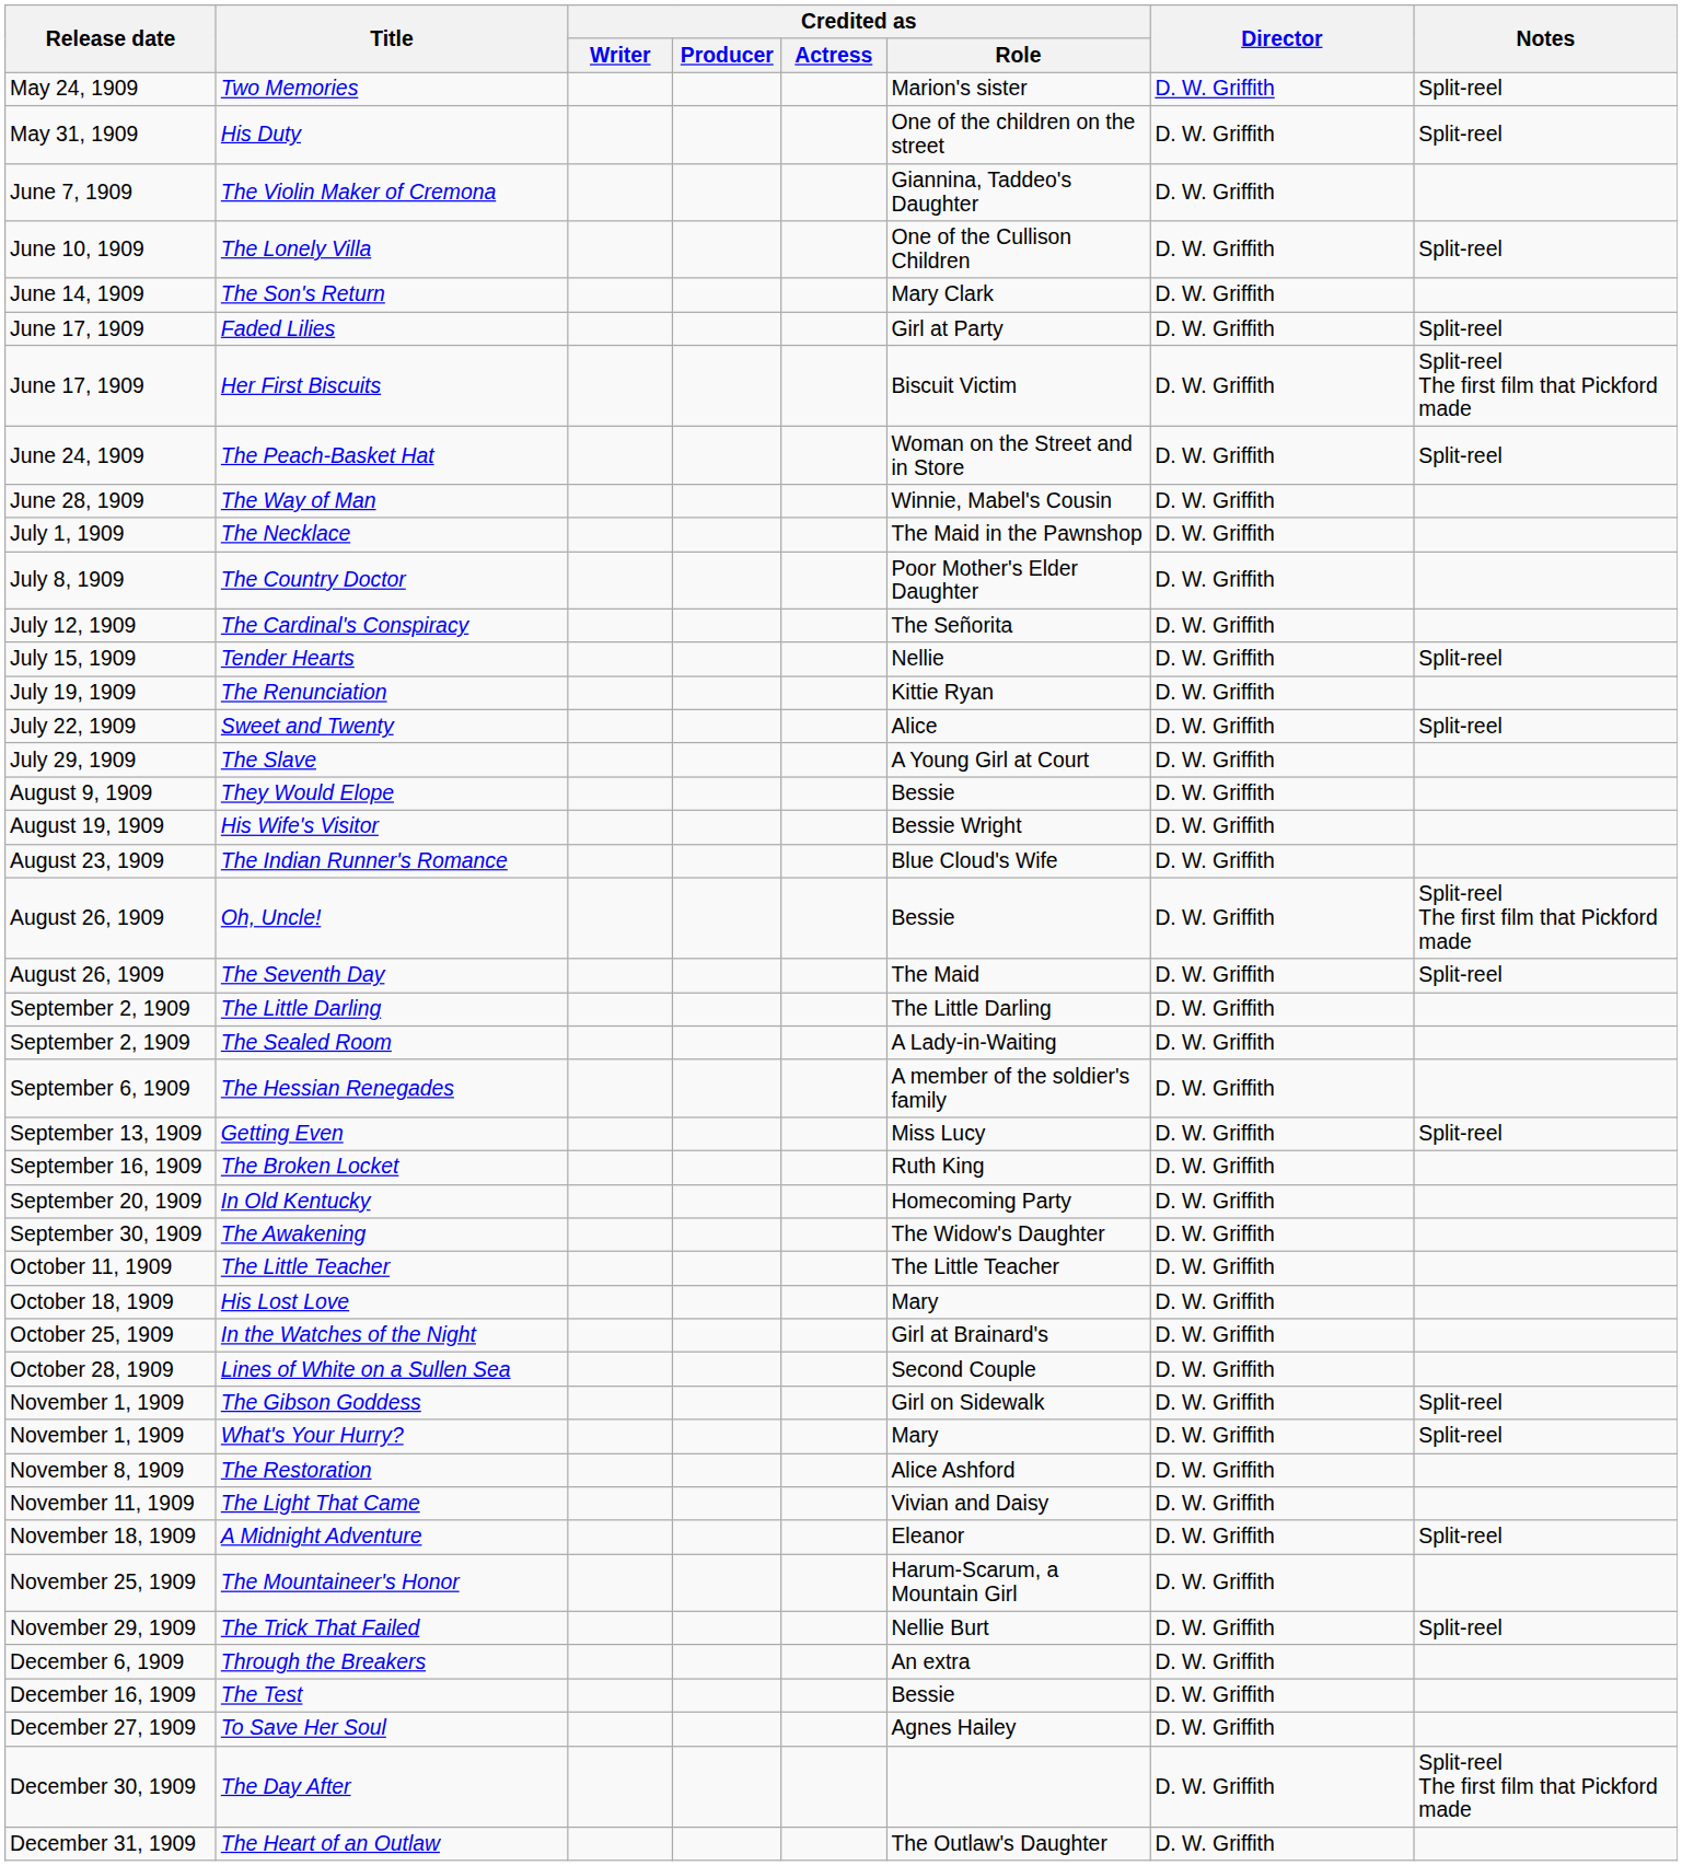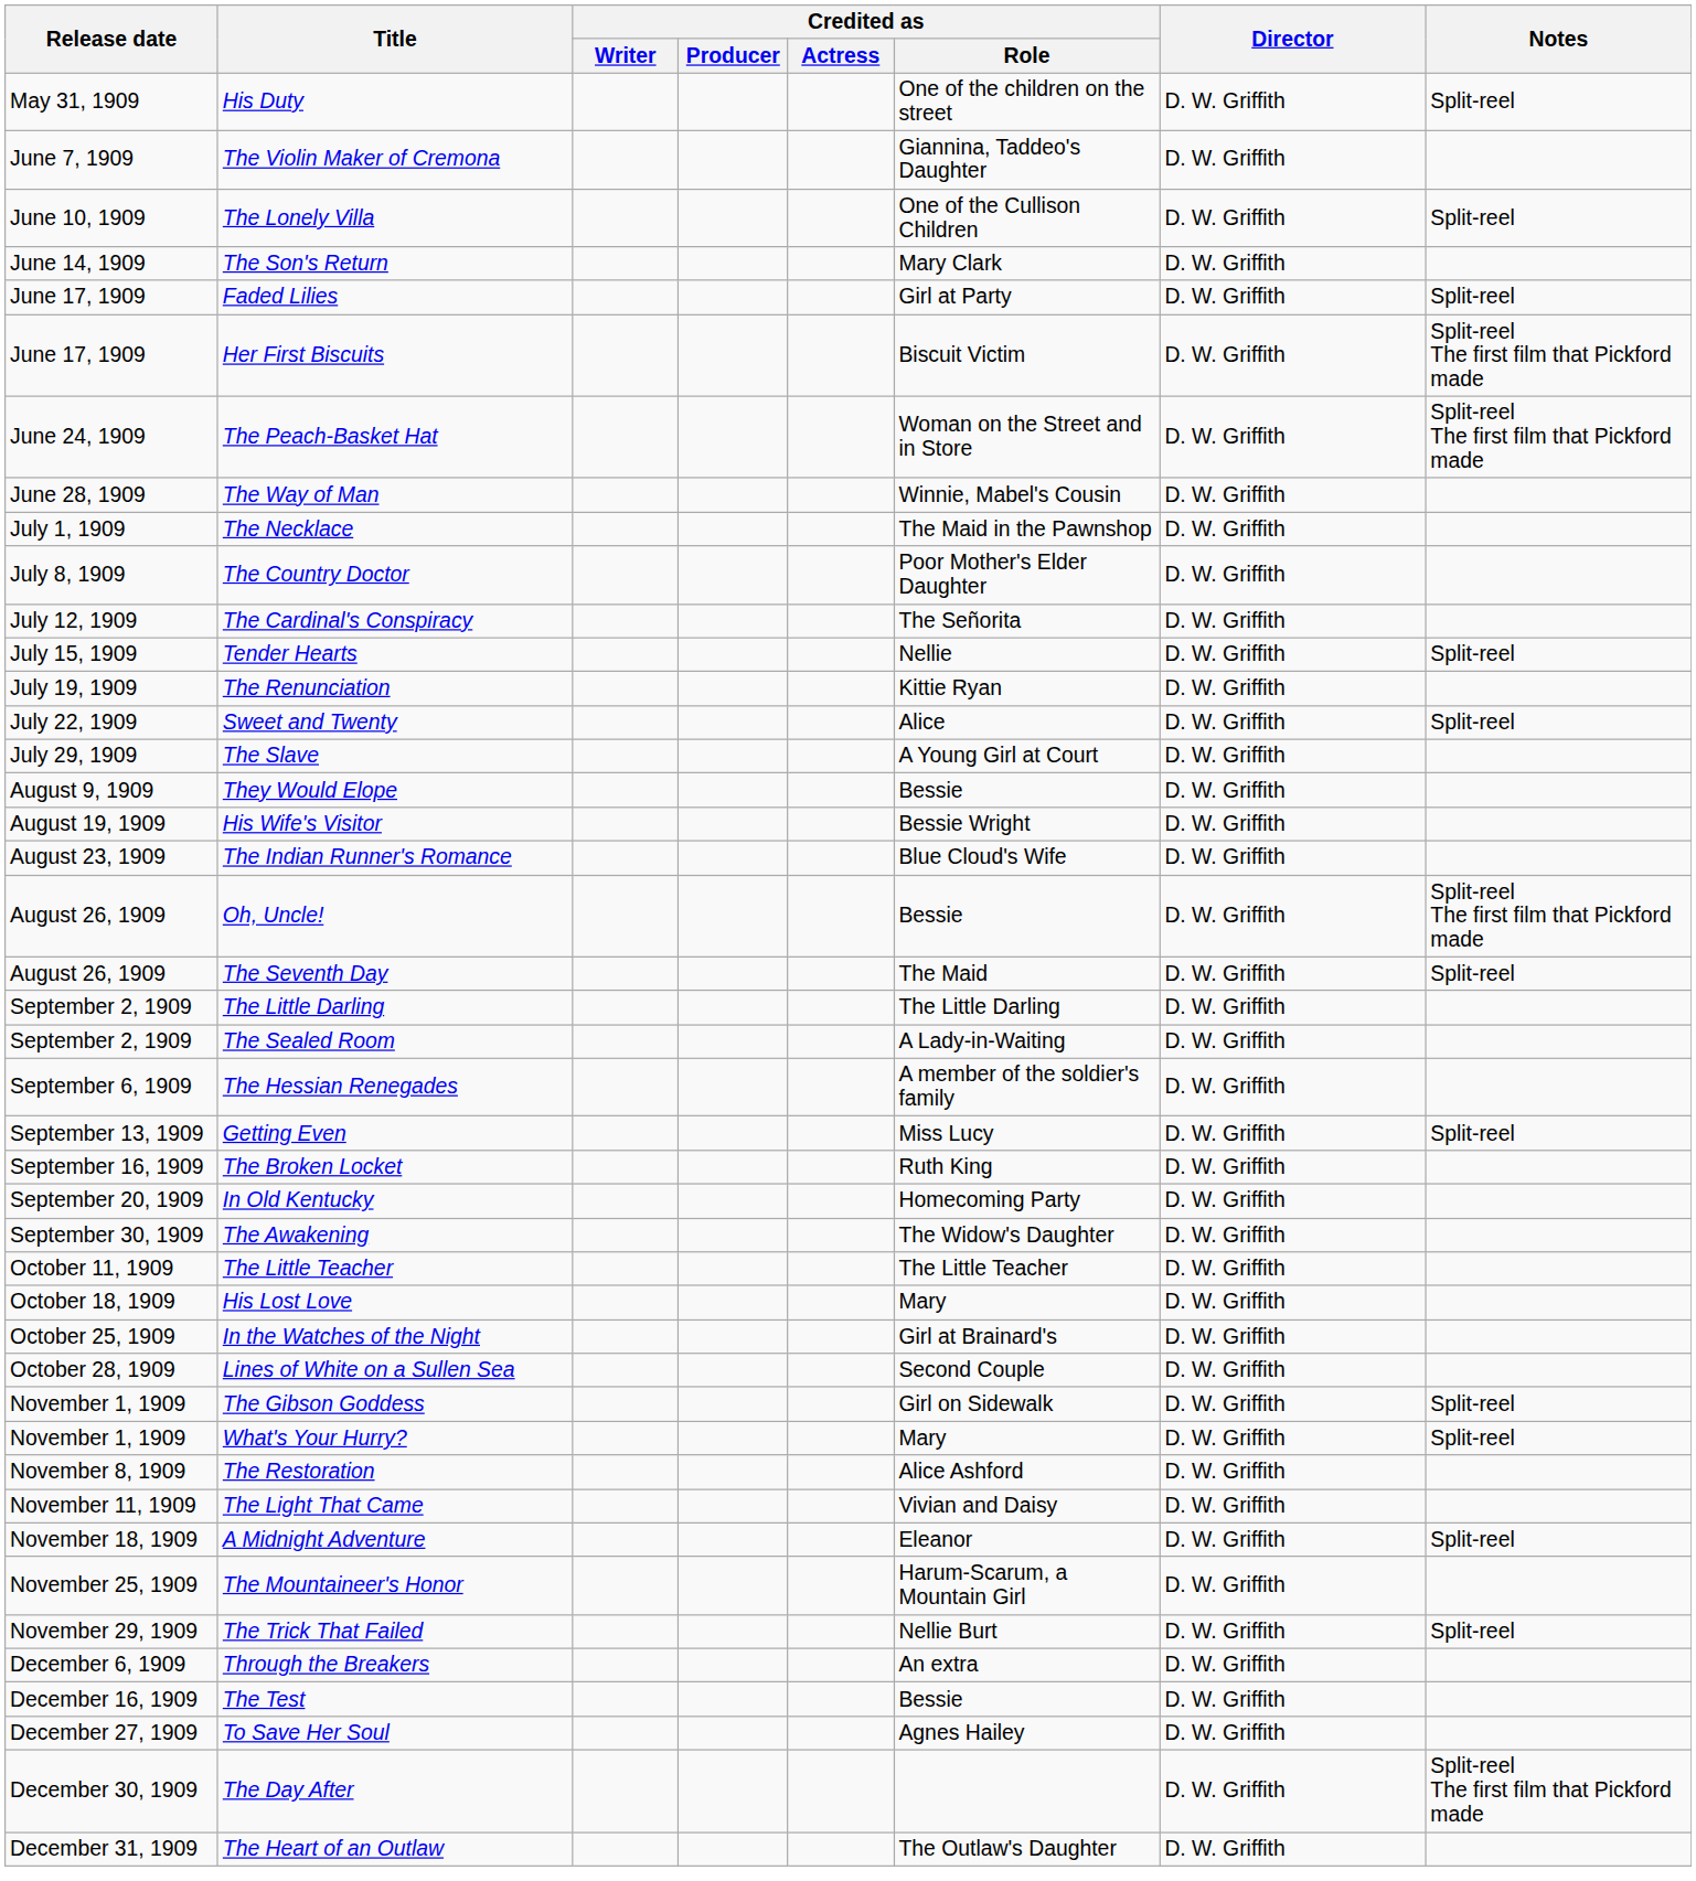 <table class="wikitable sortable sticky-header-multi" style="width: 100%; margin-right: 0;">
 <tr>
 <th scope="col" width="12%" rowspan="2">Release date</th>
 <th scope="col" width="20%" rowspan="2">Title</th>
 <th scope="col" colspan="4">Credited as</th>
 <th scope="col" width="15%" rowspan="2"><a href='#'>Director</a></th>
 <th scope="col" width="15%" rowspan="2">Notes</th>
 </tr>
 <tr>
 <th width="6%"><a href='#'>Writer</a></th>
 <th width="6%"><a href='#'>Producer</a></th>
 <th width="6%"><a href='#'>Actress</a></th>
 <th width="15%">Role</th>
-</tr>
-<tr>
-<td>May 24, 1909</td>
-<td scope="row"><em><a href='#'>Two Memories</a></em></td>
-<td></td>
-<td></td>
-<td></td>
-<td>Marion's sister</td>
-<td><a href='#'>D. W. Griffith</a></td>
-<td>Split-reel</td>
 </tr>
 <tr>
 <td>May 31, 1909</td>
 <td scope="row"><em><a href='#'>His Duty</a></em></td>
 <td></td>
 <td></td>
 <td></td>
 <td>One of the children on the street</td>
 <td>D. W. Griffith</td>
 <td>Split-reel</td>
 </tr>
 <tr>
 <td>June 7, 1909</td>
 <td scope="row" data-sort-value="Violin Maker of Cremona, The"><em><a href='#'>The Violin Maker of Cremona</a></em></td>
 <td></td>
 <td></td>
 <td></td>
 <td>Giannina, Taddeo's Daughter</td>
 <td>D. W. Griffith</td>
 <td></td>
 </tr>
 <tr>
 <td>June 10, 1909</td>
 <td scope="row" data-sort-value="Lonely Villa, The"><em><a href='#'>The Lonely Villa</a></em></td>
 <td></td>
 <td></td>
 <td></td>
 <td>One of the Cullison Children</td>
 <td>D. W. Griffith</td>
 <td>Split-reel</td>
 </tr>
 <tr>
 <td>June 14, 1909</td>
 <td scope="row" data-sort-value="Son's Return, The"><em><a href='#'>The Son's Return</a></em></td>
 <td></td>
 <td></td>
 <td></td>
 <td>Mary Clark</td>
 <td>D. W. Griffith</td>
 <td></td>
 </tr>
 <tr>
 <td>June 17, 1909</td>
 <td scope="row"><em><a href='#'>Faded Lilies</a></em></td>
 <td></td>
 <td></td>
 <td></td>
 <td>Girl at Party</td>
 <td>D. W. Griffith</td>
 <td>Split-reel</td>
 </tr>
 <tr>
 <td>June 17, 1909</td>
 <td scope="row"><em><a href='#'>Her First Biscuits</a></em></td>
 <td></td>
 <td></td>
 <td></td>
 <td>Biscuit Victim</td>
 <td>D. W. Griffith</td>
 <td>Split-reel<br>The first film that Pickford made</td>
 </tr>
 <tr>
 <td>June 24, 1909</td>
 <td scope="row" data-sort-value="Peach-Basket Hat, The"><em><a href='#'>The Peach-Basket Hat</a></em></td>
 <td></td>
 <td></td>
 <td></td>
 <td>Woman on the Street and in Store</td>
 <td>D. W. Griffith</td>
-<td>Split-reel</td>
+<td>Split-reel<br>The first film that Pickford made</td>
 </tr>
 <tr>
 <td>June 28, 1909</td>
 <td scope="row" data-sort-value="Way of Man, The"><em><a href='#'>The Way of Man</a></em></td>
 <td></td>
 <td></td>
 <td></td>
 <td>Winnie, Mabel's Cousin</td>
 <td>D. W. Griffith</td>
 <td></td>
 </tr>
 <tr>
 <td>July 1, 1909</td>
 <td scope="row" data-sort-value="Necklace, The"><em><a href='#'>The Necklace</a></em></td>
 <td></td>
 <td></td>
 <td></td>
 <td>The Maid in the Pawnshop</td>
 <td>D. W. Griffith</td>
 <td></td>
 </tr>
 <tr>
 <td>July 8, 1909</td>
 <td scope="row" data-sort-value="Country Doctor, The"><em><a href='#'>The Country Doctor</a></em></td>
 <td></td>
 <td></td>
 <td></td>
 <td>Poor Mother's Elder Daughter</td>
 <td>D. W. Griffith</td>
 <td></td>
 </tr>
 <tr>
 <td>July 12, 1909</td>
 <td scope="row" data-sort-value="Cardinal's Conspiracy, The"><em><a href='#'>The Cardinal's Conspiracy</a></em></td>
 <td></td>
 <td></td>
 <td></td>
 <td>The Señorita</td>
 <td>D. W. Griffith</td>
 <td></td>
 </tr>
 <tr>
 <td>July 15, 1909</td>
 <td scope="row"><em><a href='#'>Tender Hearts</a></em></td>
 <td></td>
 <td></td>
 <td></td>
 <td>Nellie</td>
 <td>D. W. Griffith</td>
 <td>Split-reel</td>
 </tr>
 <tr>
 <td>July 19, 1909</td>
 <td scope="row" data-sort-value="Renunciation, The"><em><a href='#'>The Renunciation</a></em></td>
 <td></td>
 <td></td>
 <td></td>
 <td>Kittie Ryan</td>
 <td>D. W. Griffith</td>
 <td></td>
 </tr>
 <tr>
 <td>July 22, 1909</td>
 <td scope="row"><em><a href='#'>Sweet and Twenty</a></em></td>
 <td></td>
 <td></td>
 <td></td>
 <td>Alice</td>
 <td>D. W. Griffith</td>
 <td>Split-reel</td>
 </tr>
 <tr>
 <td>July 29, 1909</td>
 <td scope="row" data-sort-value="Slave, The"><em><a href='#'>The Slave</a></em></td>
 <td></td>
 <td></td>
 <td></td>
 <td>A Young Girl at Court</td>
 <td>D. W. Griffith</td>
 <td></td>
 </tr>
 <tr>
 <td>August 9, 1909</td>
 <td scope="row"><em><a href='#'>They Would Elope</a></em></td>
 <td></td>
 <td></td>
 <td></td>
 <td>Bessie</td>
 <td>D. W. Griffith</td>
 <td></td>
 </tr>
 <tr>
 <td>August 19, 1909</td>
 <td scope="row"><em><a href='#'>His Wife's Visitor</a></em></td>
 <td></td>
 <td></td>
 <td></td>
 <td>Bessie Wright</td>
 <td>D. W. Griffith</td>
 <td></td>
 </tr>
 <tr>
 <td>August 23, 1909</td>
 <td scope="row" data-sort-value="Indian Runner's Romance, The"><em><a href='#'>The Indian Runner's Romance</a></em></td>
 <td></td>
 <td></td>
 <td></td>
 <td>Blue Cloud's Wife</td>
 <td>D. W. Griffith</td>
 <td></td>
 </tr>
 <tr>
 <td>August 26, 1909</td>
 <td scope="row"><em><a href='#'>Oh, Uncle!</a></em></td>
 <td></td>
 <td></td>
 <td></td>
 <td>Bessie</td>
 <td>D. W. Griffith</td>
 <td>Split-reel<br>The first film that Pickford made</td>
 </tr>
 <tr>
 <td>August 26, 1909</td>
 <td scope="row" data-sort-value="Seventh Day, The"><em><a href='#'>The Seventh Day</a></em></td>
 <td></td>
 <td></td>
 <td></td>
 <td>The Maid</td>
 <td>D. W. Griffith</td>
 <td>Split-reel</td>
 </tr>
 <tr>
 <td>September 2, 1909</td>
 <td scope="row" data-sort-value="Little Darling, The"><em><a href='#'>The Little Darling</a></em></td>
 <td></td>
 <td></td>
 <td></td>
 <td>The Little Darling</td>
 <td>D. W. Griffith</td>
 <td></td>
 </tr>
 <tr>
 <td>September 2, 1909</td>
 <td scope="row" data-sort-value="Sealed Room, The"><em><a href='#'>The Sealed Room</a></em></td>
 <td></td>
 <td></td>
 <td></td>
 <td>A Lady-in-Waiting</td>
 <td>D. W. Griffith</td>
 <td></td>
 </tr>
 <tr>
 <td>September 6, 1909</td>
 <td scope="row" data-sort-value="Hessian Renegades, The"><em><a href='#'>The Hessian Renegades</a></em></td>
 <td></td>
 <td></td>
 <td></td>
 <td>A member of the soldier's family</td>
 <td>D. W. Griffith</td>
 <td></td>
 </tr>
 <tr>
 <td>September 13, 1909</td>
 <td scope="row"><em><a href='#'>Getting Even</a></em></td>
 <td></td>
 <td></td>
 <td></td>
 <td>Miss Lucy</td>
 <td>D. W. Griffith</td>
 <td>Split-reel</td>
 </tr>
 <tr>
 <td>September 16, 1909</td>
 <td scope="row" data-sort-value="Broken Locket, The"><em><a href='#'>The Broken Locket</a></em></td>
 <td></td>
 <td></td>
 <td></td>
 <td>Ruth King</td>
 <td>D. W. Griffith</td>
 <td></td>
 </tr>
 <tr>
 <td>September 20, 1909</td>
 <td scope="row"><em><a href='#'>In Old Kentucky</a></em></td>
 <td></td>
 <td></td>
 <td></td>
 <td>Homecoming Party</td>
 <td>D. W. Griffith</td>
 <td></td>
 </tr>
 <tr>
 <td>September 30, 1909</td>
 <td scope="row" data-sort-value="Awakening, The"><em><a href='#'>The Awakening</a></em></td>
 <td></td>
 <td></td>
 <td></td>
 <td>The Widow's Daughter</td>
 <td>D. W. Griffith</td>
 <td></td>
 </tr>
 <tr>
 <td>October 11, 1909</td>
 <td scope="row" data-sort-value="Little Teacher, The"><em><a href='#'>The Little Teacher</a></em></td>
 <td></td>
 <td></td>
 <td></td>
 <td>The Little Teacher</td>
 <td>D. W. Griffith</td>
 <td></td>
 </tr>
 <tr>
 <td>October 18, 1909</td>
 <td scope="row"><em><a href='#'>His Lost Love</a></em></td>
 <td></td>
 <td></td>
 <td></td>
 <td>Mary</td>
 <td>D. W. Griffith</td>
 <td></td>
 </tr>
 <tr>
 <td>October 25, 1909</td>
 <td scope="row"><em><a href='#'>In the Watches of the Night</a></em></td>
 <td></td>
 <td></td>
 <td></td>
 <td>Girl at Brainard's</td>
 <td>D. W. Griffith</td>
 <td></td>
 </tr>
 <tr>
 <td>October 28, 1909</td>
 <td scope="row"><em><a href='#'>Lines of White on a Sullen Sea</a></em></td>
 <td></td>
 <td></td>
 <td></td>
 <td>Second Couple</td>
 <td>D. W. Griffith</td>
 <td></td>
 </tr>
 <tr>
 <td>November 1, 1909</td>
 <td scope="row" data-sort-value="Gibson Goddess, The"><em><a href='#'>The Gibson Goddess</a></em></td>
 <td></td>
 <td></td>
 <td></td>
 <td>Girl on Sidewalk</td>
 <td>D. W. Griffith</td>
 <td>Split-reel</td>
 </tr>
 <tr>
 <td>November 1, 1909</td>
 <td scope="row"><em><a href='#'>What's Your Hurry?</a></em></td>
 <td></td>
 <td></td>
 <td></td>
 <td>Mary</td>
 <td>D. W. Griffith</td>
 <td>Split-reel</td>
 </tr>
 <tr>
 <td>November 8, 1909</td>
 <td scope="row" data-sort-value="Restoration, The"><em><a href='#'>The Restoration</a></em></td>
 <td></td>
 <td></td>
 <td></td>
 <td>Alice Ashford</td>
 <td>D. W. Griffith</td>
 <td></td>
 </tr>
 <tr>
 <td>November 11, 1909</td>
 <td scope="row" data-sort-value="Light That Came, The"><em><a href='#'>The Light That Came</a></em></td>
 <td></td>
 <td></td>
 <td></td>
 <td>Vivian and Daisy</td>
 <td>D. W. Griffith</td>
 <td></td>
 </tr>
 <tr>
 <td>November 18, 1909</td>
 <td scope="row" data-sort-value="Midnight Adventure, A"><em><a href='#'>A Midnight Adventure</a></em></td>
 <td></td>
 <td></td>
 <td></td>
 <td>Eleanor</td>
 <td>D. W. Griffith</td>
 <td>Split-reel</td>
 </tr>
 <tr>
 <td>November 25, 1909</td>
 <td scope="row" data-sort-value="Mountaineer's Honor, The"><em><a href='#'>The Mountaineer's Honor</a></em></td>
 <td></td>
 <td></td>
 <td></td>
 <td>Harum-Scarum, a Mountain Girl</td>
 <td>D. W. Griffith</td>
 <td></td>
 </tr>
 <tr>
 <td>November 29, 1909</td>
 <td scope="row" data-sort-value="Trick That Failed, The"><em><a href='#'>The Trick That Failed</a></em></td>
 <td></td>
 <td></td>
 <td></td>
 <td>Nellie Burt</td>
 <td>D. W. Griffith</td>
 <td>Split-reel</td>
 </tr>
 <tr>
 <td>December 6, 1909</td>
 <td scope="row"><em><a href='#'>Through the Breakers</a></em></td>
 <td></td>
 <td></td>
 <td></td>
 <td>An extra</td>
 <td>D. W. Griffith</td>
 <td></td>
 </tr>
 <tr>
 <td>December 16, 1909</td>
 <td scope="row" data-sort-value="Test, The"><em><a href='#'>The Test</a></em></td>
 <td></td>
 <td></td>
 <td></td>
 <td>Bessie</td>
 <td>D. W. Griffith</td>
 <td></td>
 </tr>
 <tr>
 <td>December 27, 1909</td>
 <td scope="row"><em><a href='#'>To Save Her Soul</a></em></td>
 <td></td>
 <td></td>
 <td></td>
 <td>Agnes Hailey</td>
 <td>D. W. Griffith</td>
 <td></td>
 </tr>
 <tr>
 <td>December 30, 1909</td>
 <td scope="row" data-sort-value="Day After, The"><em><a href='#'>The Day After</a></em></td>
 <td></td>
 <td></td>
 <td></td>
 <td></td>
 <td>D. W. Griffith</td>
 <td>Split-reel<br>The first film that Pickford made</td>
 </tr>
 <tr>
 <td>December 31, 1909</td>
 <td scope="row" data-sort-value="Heart of an Outlaw, The"><em><a href='#'>The Heart of an Outlaw</a></em></td>
 <td></td>
 <td></td>
 <td></td>
 <td>The Outlaw's Daughter</td>
 <td>D. W. Griffith</td>
 <td></td>
 </tr>
 </table>
